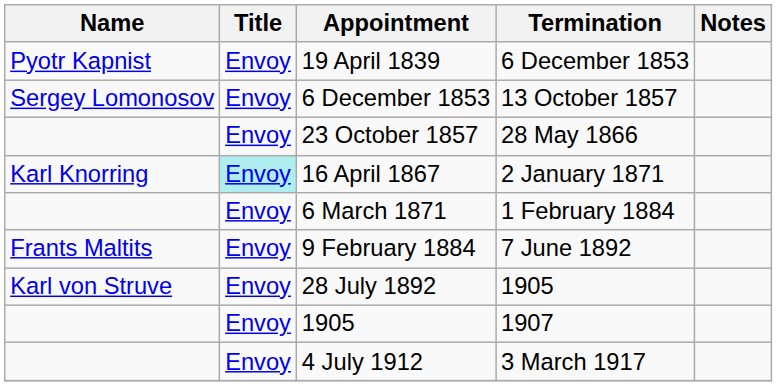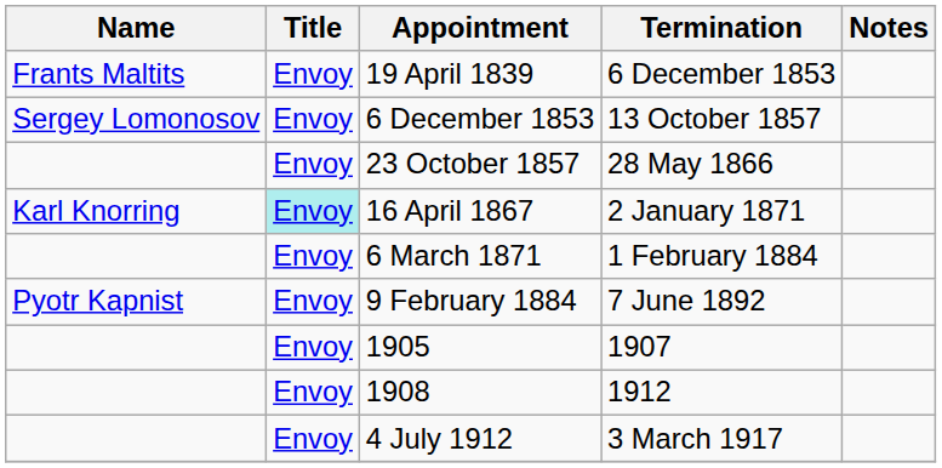 <table class="wikitable">
 <tr valign="middle">
 <th>Name</th>
 <th>Title</th>
 <th>Appointment</th>
 <th>Termination</th>
 <th>Notes</th>
 </tr>
 <tr>
-<td><a href='#'>Pyotr Kapnist</a></td>
+<td><a href='#'>Frants Maltits</a></td>
 <td><a href='#'>Envoy</a></td>
 <td>19 April 1839</td>
 <td>6 December 1853</td>
 <td></td>
 </tr>
 <tr>
 <td><a href='#'>Sergey Lomonosov</a></td>
 <td><a href='#'>Envoy</a></td>
 <td>6 December 1853</td>
 <td>13 October 1857</td>
 <td></td>
 </tr>
 <tr>
 <td></td>
 <td><a href='#'>Envoy</a></td>
 <td>23 October 1857</td>
 <td>28 May 1866</td>
 <td></td>
 </tr>
 <tr>
 <td><a href='#'>Karl Knorring</a></td>
 <td style="background: paleturquoise;"><a href='#'>Envoy</a></td>
 <td>16 April 1867</td>
 <td>2 January 1871</td>
 <td></td>
 </tr>
 <tr>
 <td></td>
 <td><a href='#'>Envoy</a></td>
 <td>6 March 1871</td>
 <td>1 February 1884</td>
 <td></td>
 </tr>
 <tr>
-<td><a href='#'>Frants Maltits</a></td>
+<td><a href='#'>Pyotr Kapnist</a></td>
 <td><a href='#'>Envoy</a></td>
 <td>9 February 1884</td>
 <td>7 June 1892</td>
-<td></td>
-</tr>
-<tr>
-<td><a href='#'>Karl von Struve</a></td>
-<td><a href='#'>Envoy</a></td>
-<td>28 July 1892</td>
-<td>1905</td>
 <td></td>
 </tr>
 <tr>
 <td></td>
 <td><a href='#'>Envoy</a></td>
 <td>1905</td>
 <td>1907</td>
 <td></td>
 </tr>
 <tr>
 <td></td>
 <td><a href='#'>Envoy</a></td>
+<td>1908</td>
+<td>1912</td>
+<td></td>
+</tr>
+<tr>
+<td></td>
+<td><a href='#'>Envoy</a></td>
 <td>4 July 1912</td>
 <td>3 March 1917</td>
 <td></td>
 </tr>
 <tr>
 </tr>
 </table>
